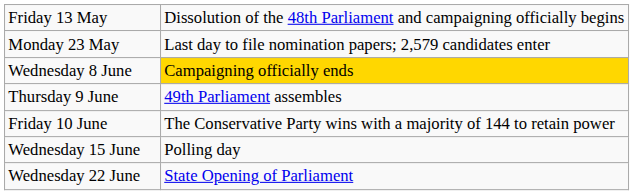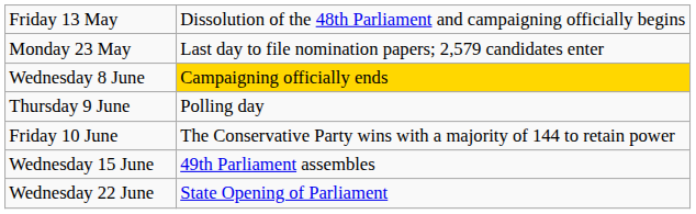 <table class="wikitable">
 <tr>
 <td style="width:25%;">Friday 13 May</td>
 <td>Dissolution of the <a href='#'>48th Parliament</a> and campaigning officially begins</td>
 </tr>
 <tr>
 <td>Monday 23 May</td>
 <td>Last day to file nomination papers; 2,579 candidates enter</td>
 </tr>
 <tr>
 <td>Wednesday 8 June</td>
 <td style="background: gold;">Campaigning officially ends</td>
 </tr>
 <tr>
 <td>Thursday 9 June</td>
-<td><a href='#'>49th Parliament</a> assembles</td>
+<td>Polling day</td>
 </tr>
 <tr>
 <td>Friday 10 June</td>
 <td>The Conservative Party wins with a majority of 144 to retain power</td>
 </tr>
 <tr>
 <td>Wednesday 15 June</td>
-<td>Polling day</td>
+<td><a href='#'>49th Parliament</a> assembles</td>
 </tr>
 <tr>
 <td>Wednesday 22 June</td>
 <td><a href='#'>State Opening of Parliament</a></td>
 </tr>
 </table>
